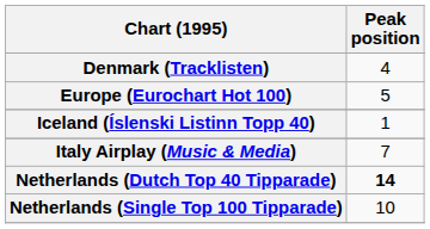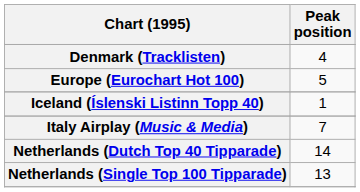 <table class="wikitable sortable plainrowheaders" style="text-align:center">
 <tr>
 <th scope="col">Chart (1995)</th>
 <th scope="col">Peak<br>position</th>
 </tr>
 <tr>
 </tr>
 <tr>
 <th scope="row">Denmark (<a href='#'>Tracklisten</a>)</th>
 <td>4</td>
 </tr>
 <tr>
 <th scope="row">Europe (<a href='#'>Eurochart Hot 100</a>)</th>
 <td>5</td>
 </tr>
 <tr>
 </tr>
 <tr>
 <th scope="row">Iceland (<a href='#'>Íslenski Listinn Topp 40</a>)</th>
 <td>1</td>
 </tr>
 <tr>
 </tr>
 <tr>
 <th scope="row">Italy Airplay (<em><a href='#'>Music & Media</a></em>)</th>
 <td>7</td>
 </tr>
 <tr>
 <th scope="row">Netherlands (<a href='#'>Dutch Top 40 Tipparade</a>)</th>
-<td><strong>14</strong></td>
+<td>14</td>
 </tr>
 <tr>
 <th scope="row">Netherlands (<a href='#'>Single Top 100 Tipparade</a>)</th>
-<td>10</td>
+<td>13</td>
 </tr>
 <tr>
 </tr>
 <tr>
 </tr>
 <tr>
 </tr>
 <tr>
 </tr>
 <tr>
 </tr>
 <tr>
 </tr>
 </table>
